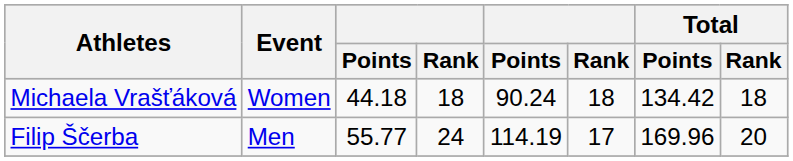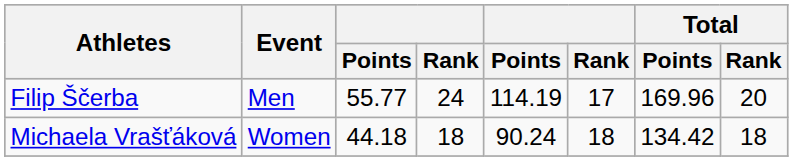 <table class="wikitable" style="font-size:90%">
 <tr>
 <th rowspan="2">Athletes</th>
 <th rowspan="2">Event</th>
 <th colspan="2"></th>
 <th colspan="2"></th>
 <th colspan="2">Total</th>
 </tr>
 <tr style="font-size:95%">
 <th>Points</th>
 <th>Rank</th>
 <th>Points</th>
 <th>Rank</th>
 <th>Points</th>
 <th>Rank</th>
 </tr>
 <tr align="center">
+<td align="left"><a href='#'>Filip Ščerba</a></td>
+<td align="left"><a href='#'>Men</a></td>
+<td>55.77</td>
+<td>24</td>
+<td>114.19</td>
+<td>17</td>
+<td>169.96</td>
+<td>20</td>
+</tr>
+<tr align="center">
 <td align="left"><a href='#'>Michaela Vrašťáková</a></td>
 <td align="left"><a href='#'>Women</a></td>
 <td>44.18</td>
 <td>18</td>
 <td>90.24</td>
 <td>18</td>
 <td>134.42</td>
 <td>18</td>
 </tr>
-<tr align="center">
-<td align="left"><a href='#'>Filip Ščerba</a></td>
-<td align="left"><a href='#'>Men</a></td>
-<td>55.77</td>
-<td>24</td>
-<td>114.19</td>
-<td>17</td>
-<td>169.96</td>
-<td>20</td>
-</tr>
 </table>
